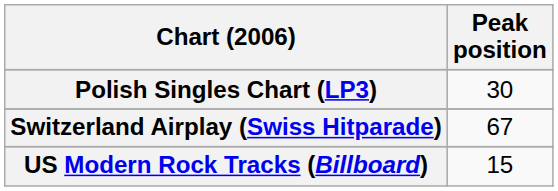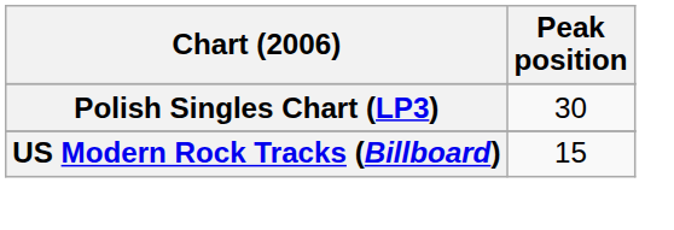 <table class="wikitable sortable plainrowheaders" style="text-align:center">
 <tr>
 <th>Chart (2006)</th>
 <th>Peak<br>position</th>
 </tr>
 <tr>
 </tr>
 <tr>
 </tr>
 <tr>
 </tr>
 <tr>
 </tr>
 <tr>
 </tr>
 <tr>
 <th scope="row">Polish Singles Chart (<a href='#'>LP3</a>)</th>
 <td style="text-align:center;">30</td>
 </tr>
 <tr>
 </tr>
 <tr>
 </tr>
 <tr>
-<th scope="row">Switzerland Airplay (<a href='#'>Swiss Hitparade</a>)</th>
-<td>67</td>
-</tr>
-<tr>
 </tr>
 <tr>
 <th scope="row">US <a href='#'>Modern Rock Tracks</a> (<em><a href='#'>Billboard</a></em>)</th>
 <td>15</td>
 </tr>
 </table>
